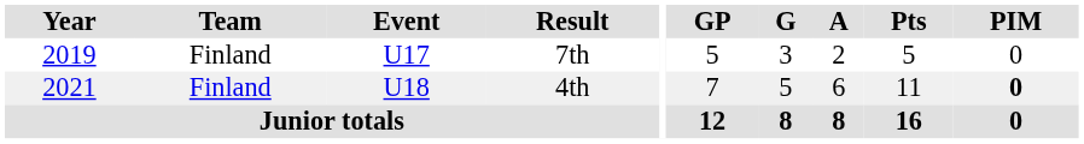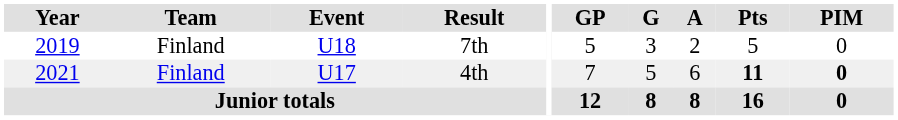 <table border="0" cellpadding="1" cellspacing="0" ID="Table3" style="text-align:center; width:40em;">
 <tr bgcolor="#e0e0e0">
 <th>Year</th>
 <th>Team</th>
 <th>Event</th>
 <th>Result</th>
 <th rowspan="99" bgcolor="#ffffff"></th>
 <th>GP</th>
 <th>G</th>
 <th>A</th>
 <th>Pts</th>
 <th>PIM</th>
 </tr>
 <tr>
 <td><a href='#'>2019</a></td>
 <td>Finland</td>
-<td><a href='#'>U17</a></td>
+<td><a href='#'>U18</a></td>
 <td>7th</td>
 <td>5</td>
 <td>3</td>
 <td>2</td>
 <td>5</td>
 <td>0</td>
 </tr>
 <tr bgcolor="#f0f0f0">
 <td><a href='#'>2021</a></td>
 <td><a href='#'>Finland</a></td>
-<td><a href='#'>U18</a></td>
+<td><a href='#'>U17</a></td>
 <td>4th</td>
 <td>7</td>
 <td>5</td>
 <td>6</td>
-<td>11</td>
+<td><strong>11</strong></td>
 <td><strong>0</strong></td>
 </tr>
 <tr bgcolor="#e0e0e0">
 <th colspan="4">Junior totals</th>
 <th>12</th>
 <th>8</th>
 <th>8</th>
 <th>16</th>
 <th>0</th>
 </tr>
 </table>
